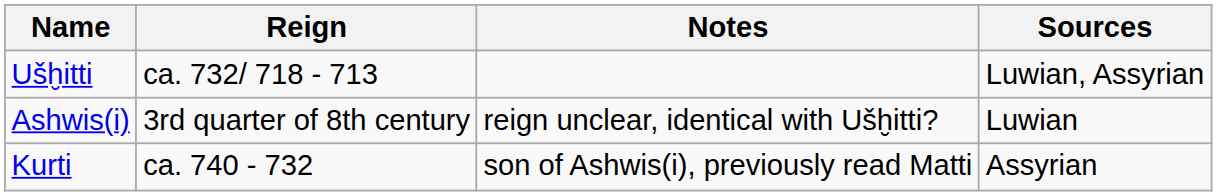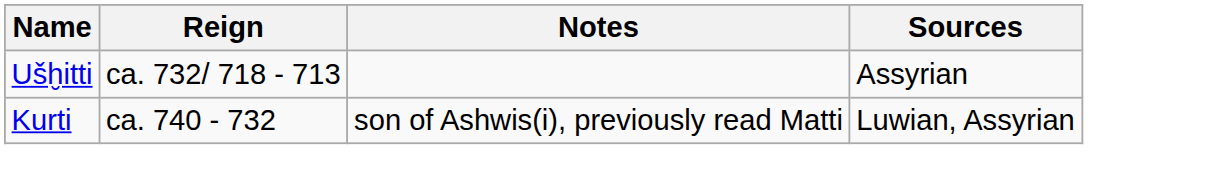 <table class="wikitable">
 <tr>
 <th>Name</th>
 <th>Reign</th>
 <th>Notes</th>
 <th>Sources</th>
 </tr>
 <tr>
 <td><a href='#'>Ušḫitti</a></td>
 <td>ca. 732/ 718 - 713</td>
 <td></td>
-<td>Luwian, Assyrian</td>
-</tr>
-<tr>
-<td><a href='#'>Ashwis(i)</a></td>
-<td>3rd quarter of 8th century</td>
-<td>reign unclear, identical with Ušḫitti?</td>
-<td>Luwian</td>
+<td>Assyrian</td>
 </tr>
 <tr>
 <td><a href='#'>Kurti</a></td>
 <td>ca. 740 - 732</td>
 <td>son of Ashwis(i), previously read Matti</td>
-<td>Assyrian</td>
+<td>Luwian, Assyrian</td>
 </tr>
 </table>
